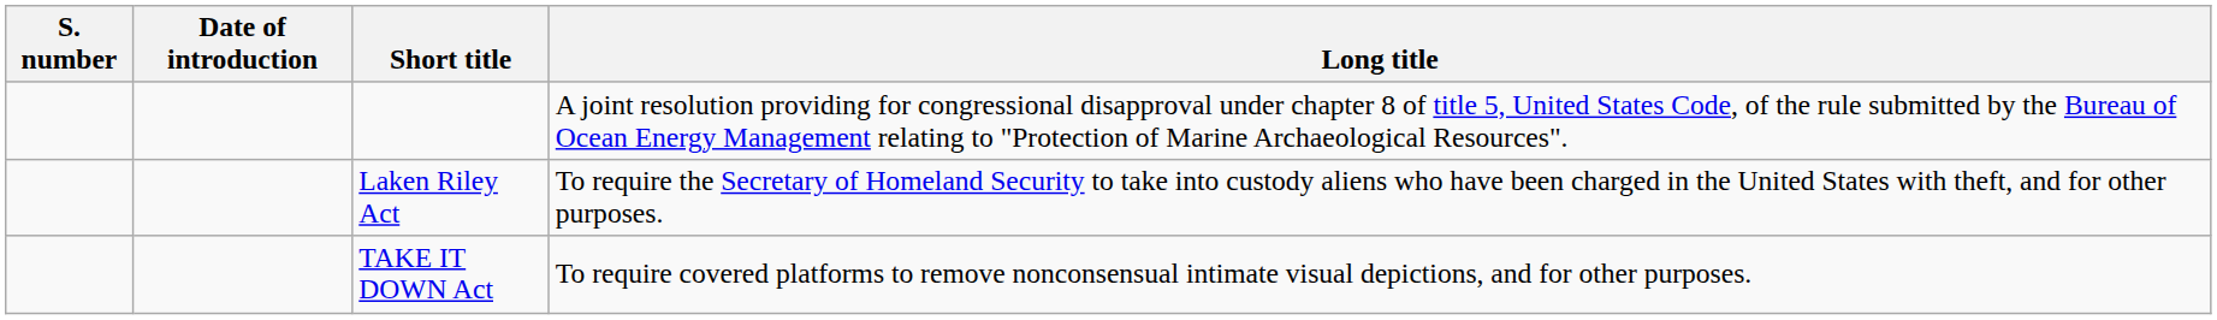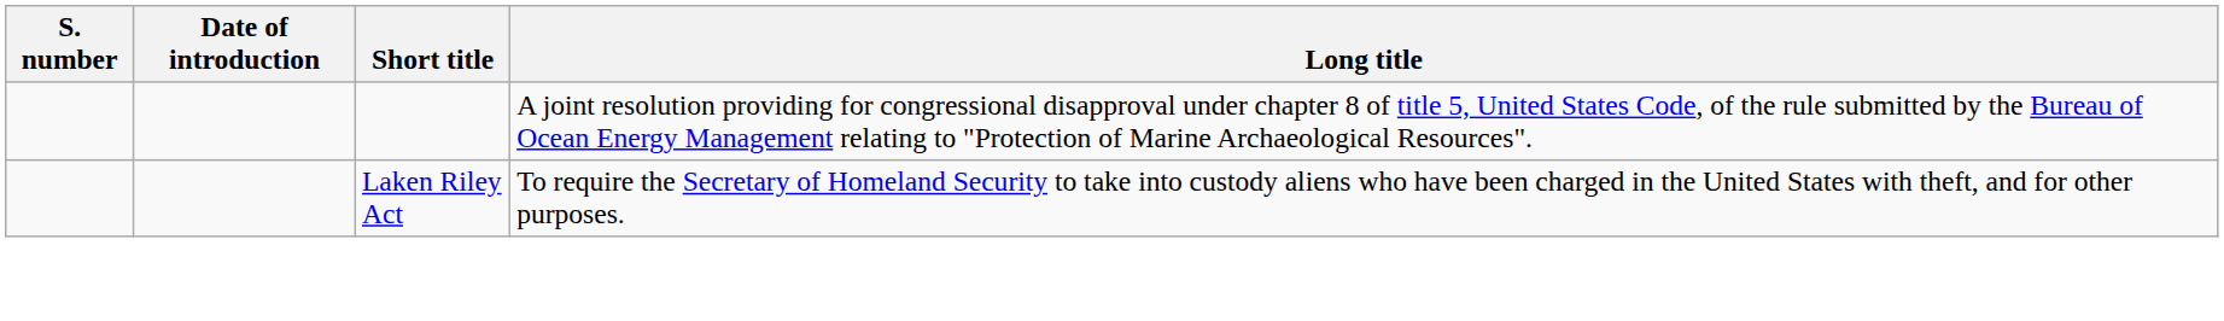 <table class="wikitable">
 <tr valign="bottom">
 <th>S. number</th>
 <th>Date of introduction</th>
 <th>Short title</th>
 <th>Long title</th>
 </tr>
 <tr>
 <td></td>
 <td></td>
 <td></td>
 <td>A joint resolution providing for congressional disapproval under chapter 8 of <a href='#'>title 5, United States Code</a>, of the rule submitted by the <a href='#'>Bureau of Ocean Energy Management</a> relating to "Protection of Marine Archaeological Resources".</td>
 </tr>
 <tr>
 <td></td>
 <td></td>
 <td><a href='#'>Laken Riley Act</a></td>
 <td>To require the <a href='#'>Secretary of Homeland Security</a> to take into custody aliens who have been charged in the United States with theft, and for other purposes.</td>
 </tr>
-<tr>
-<td></td>
-<td></td>
-<td><a href='#'>TAKE IT DOWN Act</a></td>
-<td>To require covered platforms to remove nonconsensual intimate visual depictions, and for other purposes.</td>
-</tr>
 </table>
